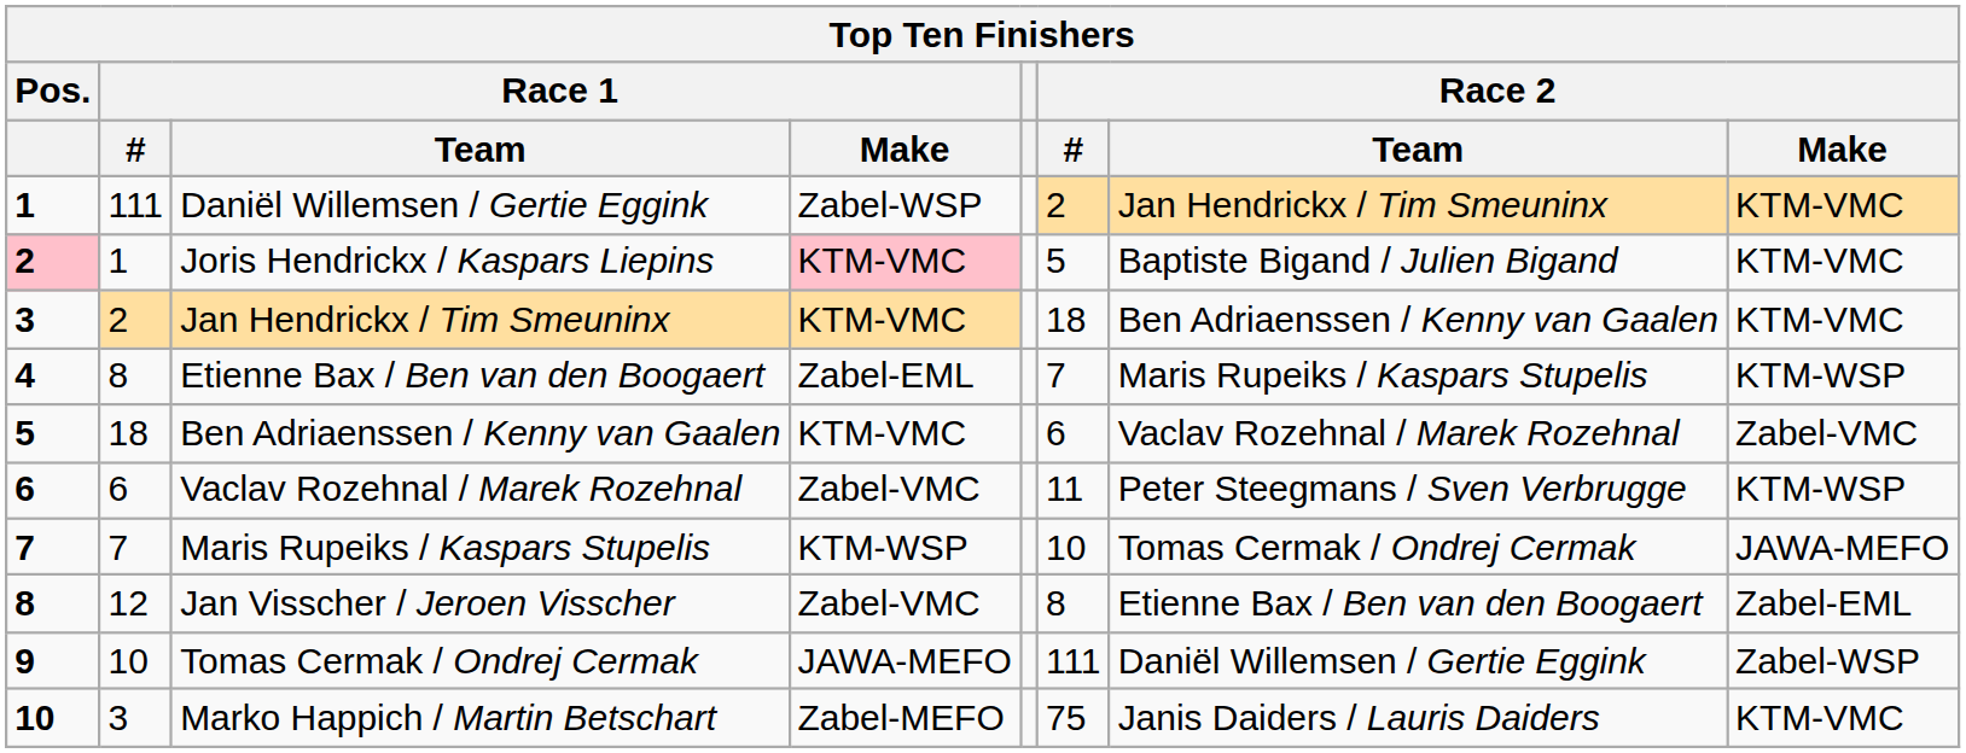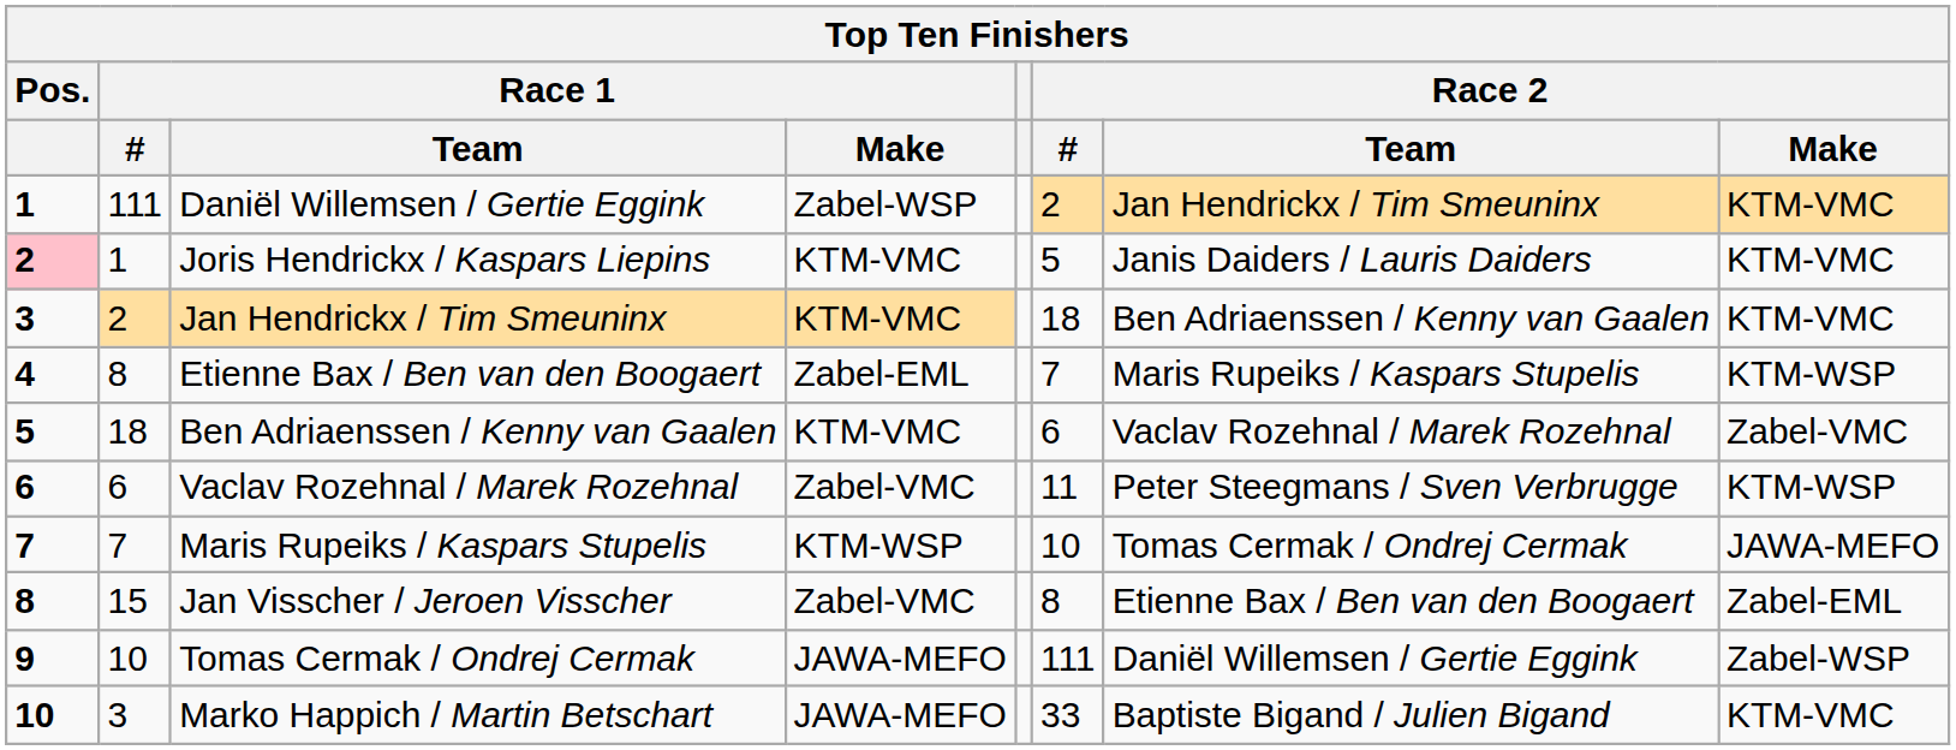 <table class="wikitable" style="font-size: 85%;">
 <tr>
 <th colspan=8>Top Ten Finishers</th>
 </tr>
 <tr>
 <th>Pos.</th>
 <th colspan=3>Race 1</th>
 <th></th>
 <th colspan=3>Race 2</th>
 </tr>
 <tr>
 <th></th>
 <th>#</th>
 <th>Team</th>
 <th>Make</th>
 <th></th>
 <th>#</th>
 <th>Team</th>
 <th>Make</th>
 </tr>
 <tr>
 <td><strong>1</strong></td>
 <td>111</td>
 <td> Daniël Willemsen / <em>Gertie Eggink</em></td>
 <td>Zabel-WSP</td>
 <td></td>
 <td style="background:#ffdf9f;">2</td>
 <td style="background:#ffdf9f;"> Jan Hendrickx / <em>Tim Smeuninx</em></td>
 <td style="background:#ffdf9f;">KTM-VMC</td>
 </tr>
 <tr>
 <td style="background: pink;"><strong>2</strong></td>
 <td>1</td>
 <td> Joris Hendrickx / <em>Kaspars Liepins</em></td>
-<td style="background: pink;">KTM-VMC</td>
+<td>KTM-VMC</td>
 <td></td>
 <td>5</td>
-<td> Baptiste Bigand / <em>Julien Bigand</em></td>
+<td> Janis Daiders / <em>Lauris Daiders</em></td>
 <td>KTM-VMC</td>
 </tr>
 <tr>
 <td><strong>3</strong></td>
 <td style="background:#ffdf9f;">2</td>
 <td style="background:#ffdf9f;"> Jan Hendrickx / <em>Tim Smeuninx</em></td>
 <td style="background:#ffdf9f;">KTM-VMC</td>
 <td></td>
 <td>18</td>
 <td> Ben Adriaenssen / <em>Kenny van Gaalen</em></td>
 <td>KTM-VMC</td>
 </tr>
 <tr>
 <td><strong>4</strong></td>
 <td>8</td>
 <td> Etienne Bax / <em>Ben van den Boogaert</em></td>
 <td>Zabel-EML</td>
 <td></td>
 <td>7</td>
 <td> Maris Rupeiks / <em>Kaspars Stupelis</em></td>
 <td>KTM-WSP</td>
 </tr>
 <tr>
 <td><strong>5</strong></td>
 <td>18</td>
 <td> Ben Adriaenssen / <em>Kenny van Gaalen</em></td>
 <td>KTM-VMC</td>
 <td></td>
 <td>6</td>
 <td> Vaclav Rozehnal / <em>Marek Rozehnal</em></td>
 <td>Zabel-VMC</td>
 </tr>
 <tr>
 <td><strong>6</strong></td>
 <td>6</td>
 <td> Vaclav Rozehnal / <em>Marek Rozehnal</em></td>
 <td>Zabel-VMC</td>
 <td></td>
 <td>11</td>
 <td> Peter Steegmans / <em>Sven Verbrugge</em></td>
 <td>KTM-WSP</td>
 </tr>
 <tr>
 <td><strong>7</strong></td>
 <td>7</td>
 <td> Maris Rupeiks / <em>Kaspars Stupelis</em></td>
 <td>KTM-WSP</td>
 <td></td>
 <td>10</td>
 <td> Tomas Cermak / <em>Ondrej Cermak</em></td>
 <td>JAWA-MEFO</td>
 </tr>
 <tr>
 <td><strong>8</strong></td>
-<td>12</td>
+<td>15</td>
 <td> Jan Visscher / <em>Jeroen Visscher</em></td>
 <td>Zabel-VMC</td>
 <td></td>
 <td>8</td>
 <td> Etienne Bax / <em>Ben van den Boogaert</em></td>
 <td>Zabel-EML</td>
 </tr>
 <tr>
 <td><strong>9</strong></td>
 <td>10</td>
 <td> Tomas Cermak / <em>Ondrej Cermak</em></td>
 <td>JAWA-MEFO</td>
 <td></td>
 <td>111</td>
 <td> Daniël Willemsen / <em>Gertie Eggink</em></td>
 <td>Zabel-WSP</td>
 </tr>
 <tr>
 <td><strong>10</strong></td>
 <td>3</td>
 <td> Marko Happich / <em>Martin Betschart</em></td>
-<td>Zabel-MEFO</td>
+<td>JAWA-MEFO</td>
 <td></td>
-<td>75</td>
-<td> Janis Daiders / <em>Lauris Daiders</em></td>
+<td>33</td>
+<td> Baptiste Bigand / <em>Julien Bigand</em></td>
 <td>KTM-VMC</td>
 </tr>
 </table>
